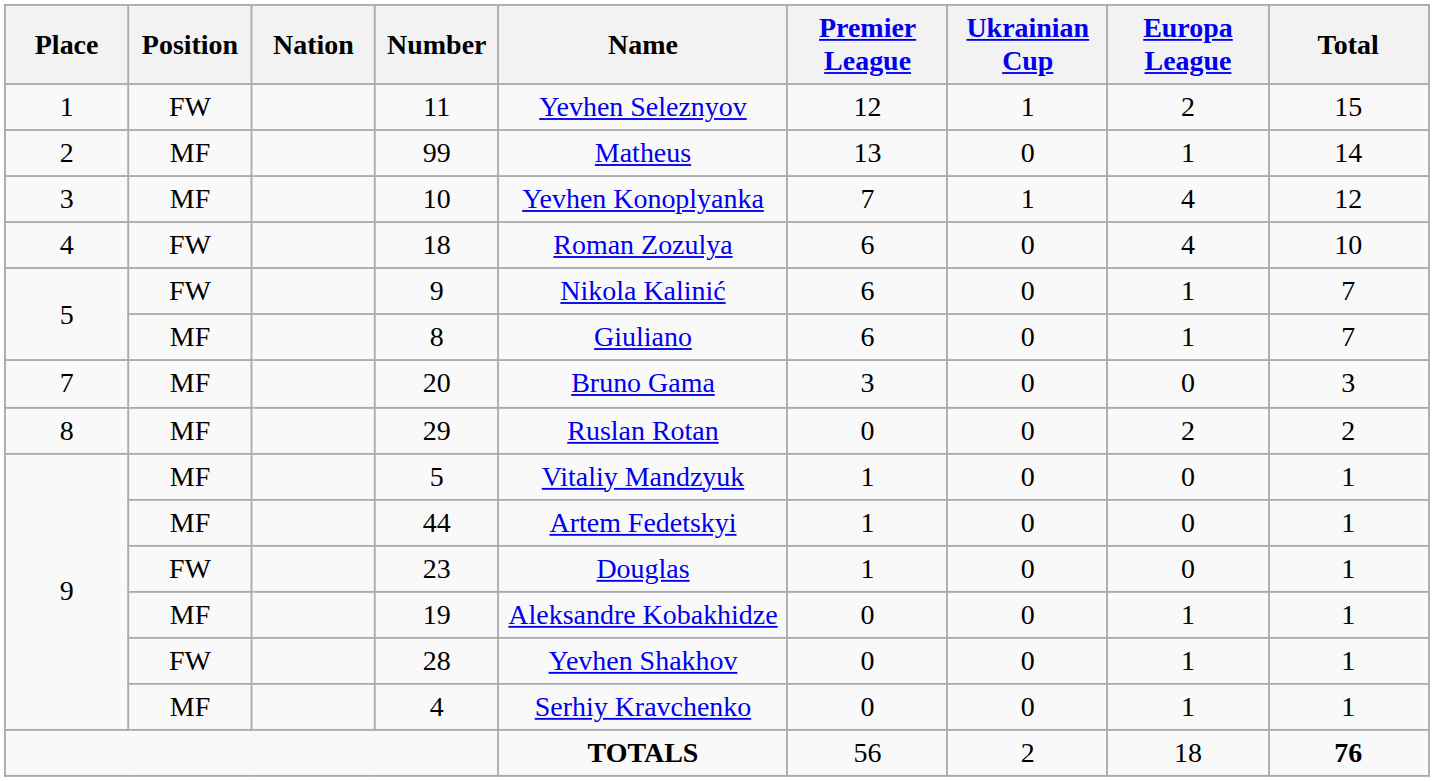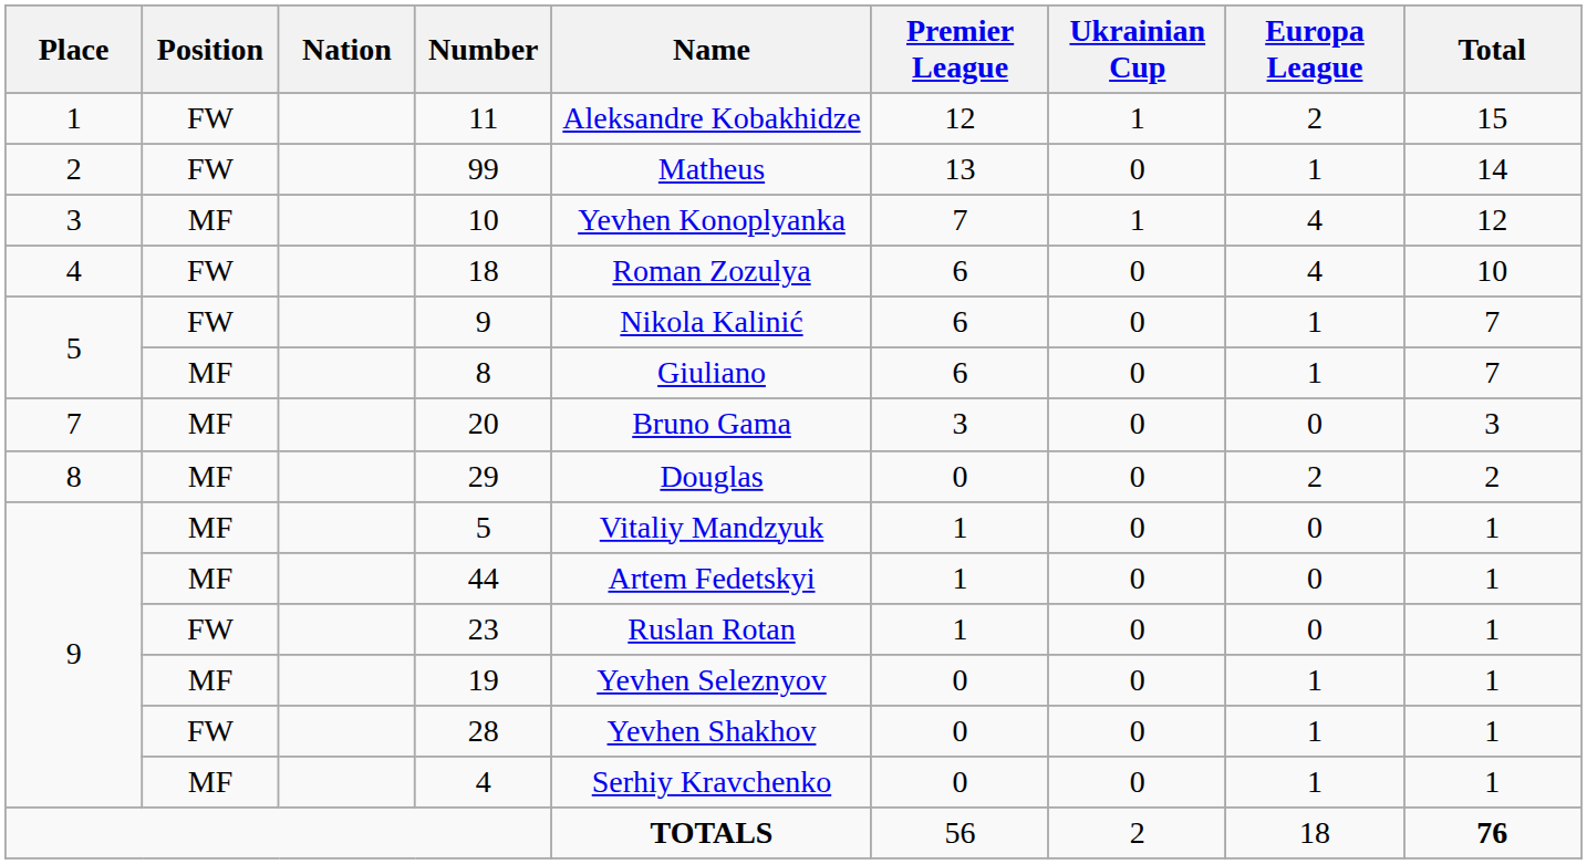 <table class="wikitable" style="font-size: 95%; text-align: center;">
 <tr>
 <th width=60>Place</th>
 <th width=60>Position</th>
 <th width=60>Nation</th>
 <th width=60>Number</th>
 <th width=150>Name</th>
 <th width=80><a href='#'>Premier League</a></th>
 <th width=80><a href='#'>Ukrainian Cup</a></th>
 <th width=80><a href='#'>Europa League</a></th>
 <th width=80><strong>Total</strong></th>
 </tr>
 <tr>
 <td>1</td>
 <td>FW</td>
 <td></td>
 <td>11</td>
-<td><a href='#'>Yevhen Seleznyov</a></td>
+<td><a href='#'>Aleksandre Kobakhidze</a></td>
 <td>12</td>
 <td>1</td>
 <td>2</td>
 <td>15</td>
 </tr>
 <tr>
 <td>2</td>
-<td>MF</td>
+<td>FW</td>
 <td></td>
 <td>99</td>
 <td><a href='#'>Matheus</a></td>
 <td>13</td>
 <td>0</td>
 <td>1</td>
 <td>14</td>
 </tr>
 <tr>
 <td>3</td>
 <td>MF</td>
 <td></td>
 <td>10</td>
 <td><a href='#'>Yevhen Konoplyanka</a></td>
 <td>7</td>
 <td>1</td>
 <td>4</td>
 <td>12</td>
 </tr>
 <tr>
 <td>4</td>
 <td>FW</td>
 <td></td>
 <td>18</td>
 <td><a href='#'>Roman Zozulya</a></td>
 <td>6</td>
 <td>0</td>
 <td>4</td>
 <td>10</td>
 </tr>
 <tr>
 <td rowspan=2>5</td>
 <td>FW</td>
 <td></td>
 <td>9</td>
 <td><a href='#'>Nikola Kalinić</a></td>
 <td>6</td>
 <td>0</td>
 <td>1</td>
 <td>7</td>
 </tr>
 <tr>
 <td>MF</td>
 <td></td>
 <td>8</td>
 <td><a href='#'>Giuliano</a></td>
 <td>6</td>
 <td>0</td>
 <td>1</td>
 <td>7</td>
 </tr>
 <tr>
 <td>7</td>
 <td>MF</td>
 <td></td>
 <td>20</td>
 <td><a href='#'>Bruno Gama</a></td>
 <td>3</td>
 <td>0</td>
 <td>0</td>
 <td>3</td>
 </tr>
 <tr>
 <td>8</td>
 <td>MF</td>
 <td></td>
 <td>29</td>
-<td><a href='#'>Ruslan Rotan</a></td>
+<td><a href='#'>Douglas</a></td>
 <td>0</td>
 <td>0</td>
 <td>2</td>
 <td>2</td>
 </tr>
 <tr>
 <td rowspan=6>9</td>
 <td>MF</td>
 <td></td>
 <td>5</td>
 <td><a href='#'>Vitaliy Mandzyuk</a></td>
 <td>1</td>
 <td>0</td>
 <td>0</td>
 <td>1</td>
 </tr>
 <tr>
 <td>MF</td>
 <td></td>
 <td>44</td>
 <td><a href='#'>Artem Fedetskyi</a></td>
 <td>1</td>
 <td>0</td>
 <td>0</td>
 <td>1</td>
 </tr>
 <tr>
 <td>FW</td>
 <td></td>
 <td>23</td>
-<td><a href='#'>Douglas</a></td>
+<td><a href='#'>Ruslan Rotan</a></td>
 <td>1</td>
 <td>0</td>
 <td>0</td>
 <td>1</td>
 </tr>
 <tr>
 <td>MF</td>
 <td></td>
 <td>19</td>
-<td><a href='#'>Aleksandre Kobakhidze</a></td>
+<td><a href='#'>Yevhen Seleznyov</a></td>
 <td>0</td>
 <td>0</td>
 <td>1</td>
 <td>1</td>
 </tr>
 <tr>
 <td>FW</td>
 <td></td>
 <td>28</td>
 <td><a href='#'>Yevhen Shakhov</a></td>
 <td>0</td>
 <td>0</td>
 <td>1</td>
 <td>1</td>
 </tr>
 <tr>
 <td>MF</td>
 <td></td>
 <td>4</td>
 <td><a href='#'>Serhiy Kravchenko</a></td>
 <td>0</td>
 <td>0</td>
 <td>1</td>
 <td>1</td>
 </tr>
 <tr>
 <td colspan=4></td>
 <td><strong>TOTALS</strong></td>
 <td>56</td>
 <td>2</td>
 <td>18</td>
 <td><strong>76</strong></td>
 </tr>
 </table>
